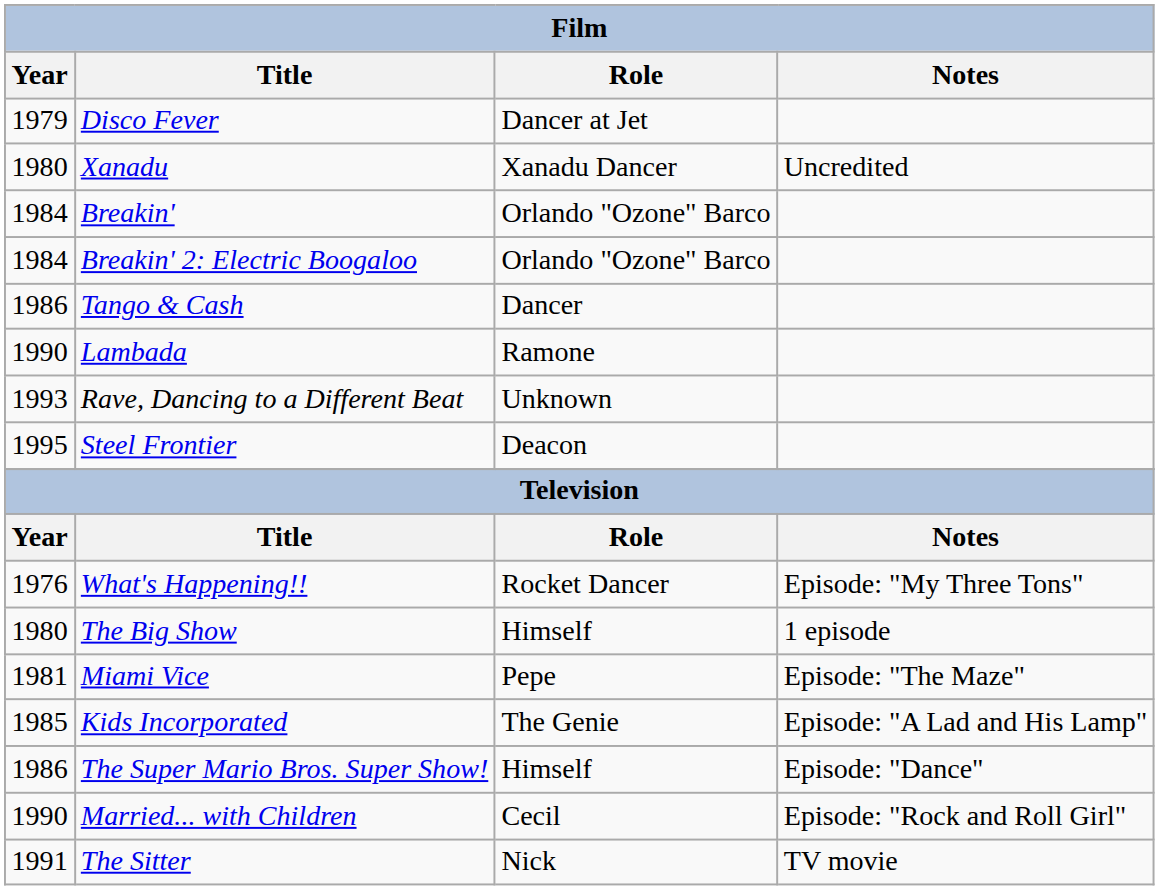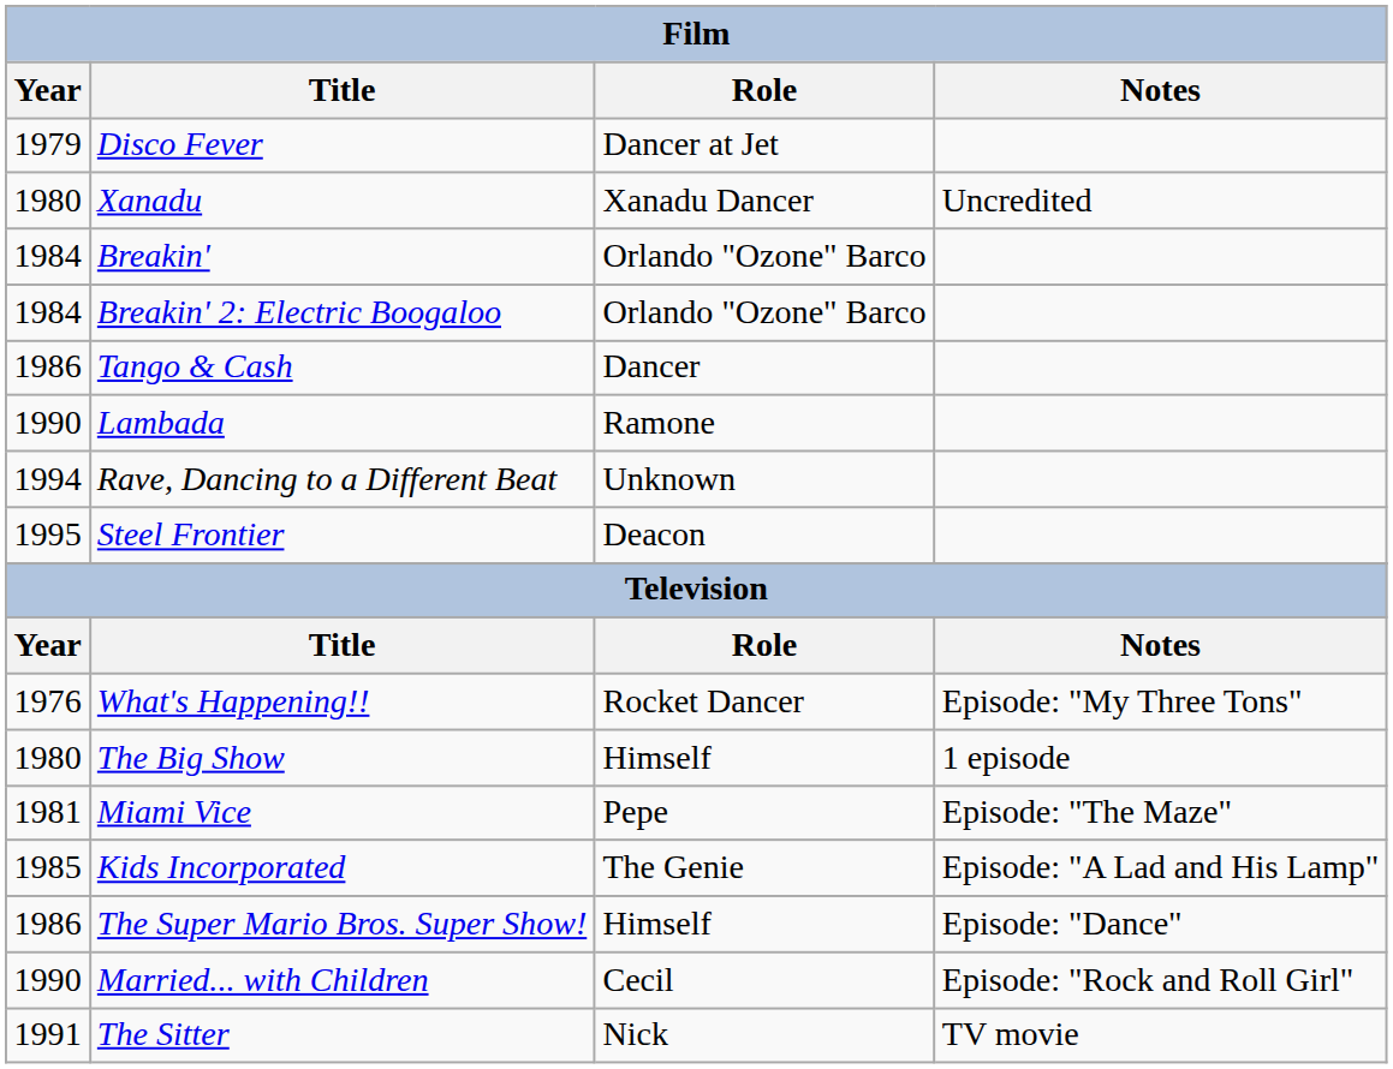 <table class="wikitable" style="font-size: 90%;">
 <tr>
 <th colspan="4" style="background: LightSteelBlue;">Film</th>
 </tr>
 <tr>
 <th>Year</th>
 <th>Title</th>
 <th>Role</th>
 <th>Notes</th>
 </tr>
 <tr>
 <td>1979</td>
 <td><em><a href='#'>Disco Fever</a></em></td>
 <td>Dancer at Jet</td>
 <td></td>
 </tr>
 <tr>
 <td>1980</td>
 <td><em><a href='#'>Xanadu</a></em></td>
 <td>Xanadu Dancer</td>
 <td>Uncredited</td>
 </tr>
 <tr>
 <td>1984</td>
 <td><em><a href='#'>Breakin'</a></em></td>
 <td>Orlando "Ozone" Barco</td>
 <td></td>
 </tr>
 <tr>
 <td>1984</td>
 <td><em><a href='#'>Breakin' 2: Electric Boogaloo</a></em></td>
 <td>Orlando "Ozone" Barco</td>
 <td></td>
 </tr>
 <tr>
 <td>1986</td>
 <td><em><a href='#'>Tango & Cash</a></em></td>
 <td>Dancer</td>
 <td></td>
 </tr>
 <tr>
 <td>1990</td>
 <td><em><a href='#'>Lambada</a></em></td>
 <td>Ramone</td>
 <td></td>
 </tr>
 <tr>
-<td>1993</td>
+<td>1994</td>
 <td><em>Rave, Dancing to a Different Beat</em></td>
 <td>Unknown</td>
 <td></td>
 </tr>
 <tr>
 <td>1995</td>
 <td><em><a href='#'>Steel Frontier</a></em></td>
 <td>Deacon</td>
 <td></td>
 </tr>
 <tr>
 </tr>
 <tr>
 <th colspan="4" style="background: LightSteelBlue;">Television</th>
 </tr>
 <tr>
 <th>Year</th>
 <th>Title</th>
 <th>Role</th>
 <th>Notes</th>
 </tr>
 <tr>
 <td>1976</td>
 <td><em><a href='#'>What's Happening!!</a></em></td>
 <td>Rocket Dancer</td>
 <td>Episode: "My Three Tons"</td>
 </tr>
 <tr>
 <td>1980</td>
 <td><em><a href='#'>The Big Show</a></em></td>
 <td>Himself</td>
 <td>1 episode</td>
 </tr>
 <tr>
 <td>1981</td>
 <td><em><a href='#'>Miami Vice</a></em></td>
 <td>Pepe</td>
 <td>Episode: "The Maze"</td>
 </tr>
 <tr>
 <td>1985</td>
 <td><em><a href='#'>Kids Incorporated</a></em></td>
 <td>The Genie</td>
 <td>Episode: "A Lad and His Lamp"</td>
 </tr>
 <tr>
 <td>1986</td>
 <td><em><a href='#'>The Super Mario Bros. Super Show!</a></em></td>
 <td>Himself</td>
 <td>Episode: "Dance"</td>
 </tr>
 <tr>
 <td>1990</td>
 <td><em><a href='#'>Married... with Children</a></em></td>
 <td>Cecil</td>
 <td>Episode: "Rock and Roll Girl"</td>
 </tr>
 <tr>
 <td>1991</td>
 <td><em><a href='#'>The Sitter</a></em></td>
 <td>Nick</td>
 <td>TV movie</td>
 </tr>
 </table>
